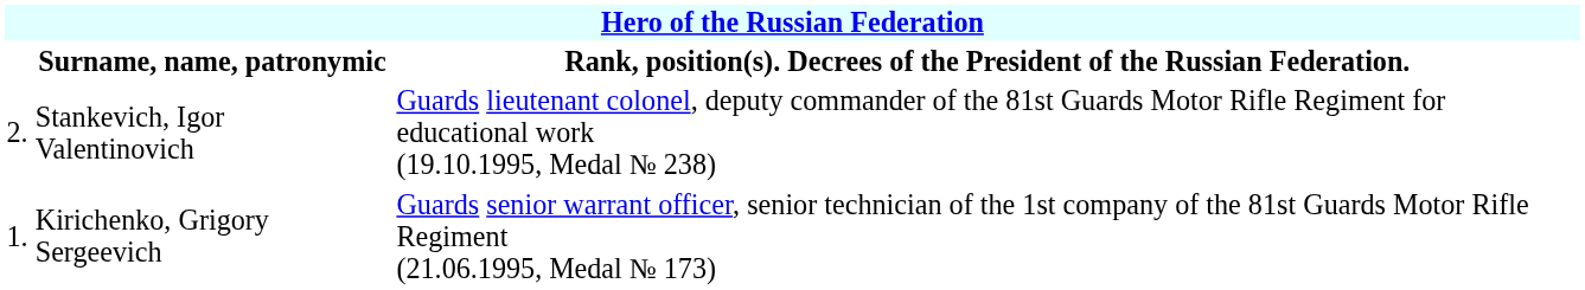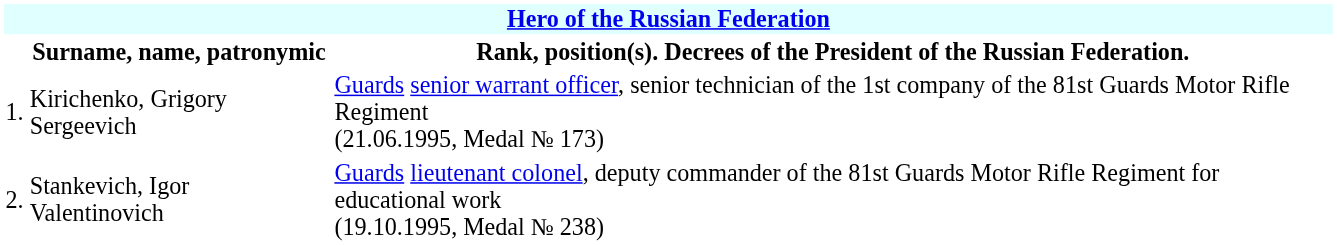 <table class="standard collapsible collapsed" width=100%>
 <tr>
 <th colspan=3 style="background:#E0FFFF"> <a href='#'>Hero of the Russian Federation</a></th>
 </tr>
 <tr>
 <th></th>
 <th>Surname, name, patronymic</th>
 <th>Rank, position(s). Decrees of the President of the Russian Federation.</th>
 </tr>
 <tr>
+<td>1.</td>
+<td>Kirichenko, Grigory Sergeevich</td>
+<td><a href='#'>Guards</a> <a href='#'>senior warrant officer</a>, senior technician of the 1st company of the 81st Guards Motor Rifle Regiment<br>(21.06.1995, Меdal № 173)</td>
+</tr>
+<tr>
 <td>2.</td>
 <td>Stankevich, Igor Valentinovich</td>
 <td><a href='#'>Guards</a> <a href='#'>lieutenant colonel</a>, deputy commander of the 81st Guards Motor Rifle Regiment for educational work<br>(19.10.1995, Меdal № 238)</td>
 </tr>
-<tr>
-<td>1.</td>
-<td>Kirichenko, Grigory Sergeevich</td>
-<td><a href='#'>Guards</a> <a href='#'>senior warrant officer</a>, senior technician of the 1st company of the 81st Guards Motor Rifle Regiment<br>(21.06.1995, Меdal № 173)</td>
-</tr>
 </table>
